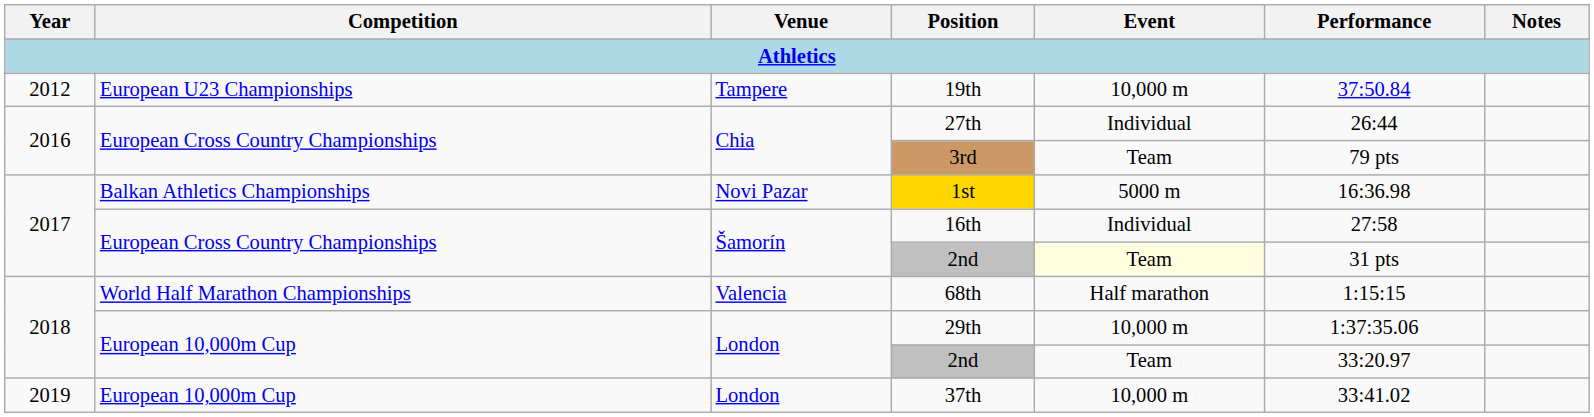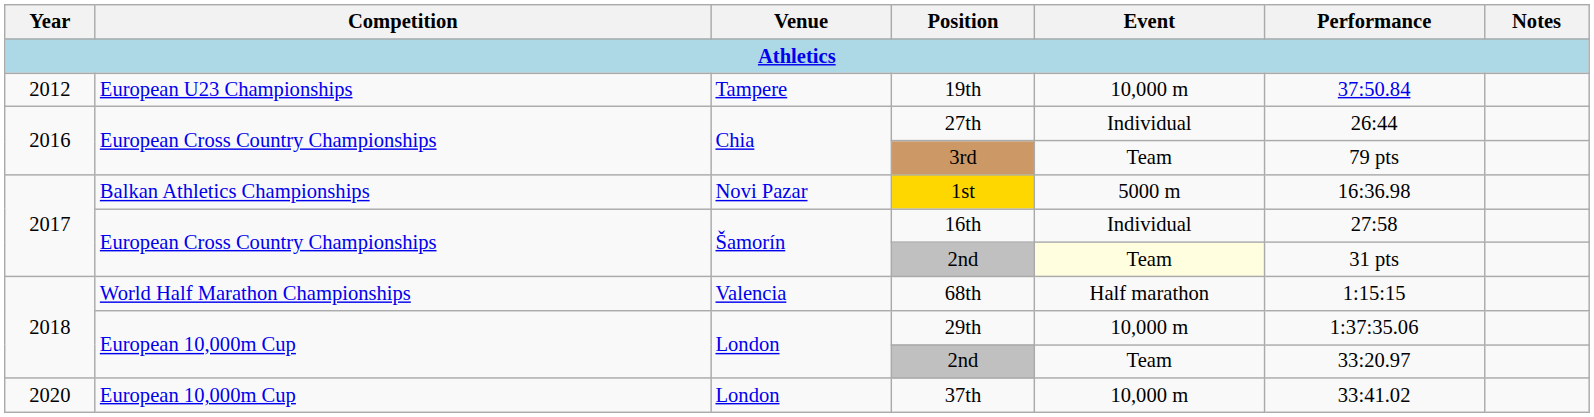 <table class="wikitable sortable" width=70% style="font-size:90%; text-align:center;">
 <tr>
 <th>Year</th>
 <th>Competition</th>
 <th>Venue</th>
 <th>Position</th>
 <th>Event</th>
 <th>Performance</th>
 <th>Notes</th>
 </tr>
 <tr>
 <td colspan="7" style="background:lightblue;"><strong><a href='#'>Athletics</a></strong></td>
 </tr>
 <tr>
 <td>2012</td>
 <td align=left><a href='#'>European U23 Championships</a></td>
 <td align=left> <a href='#'>Tampere</a></td>
 <td>19th</td>
 <td>10,000 m</td>
 <td><a href='#'>37:50.84</a></td>
 <td></td>
 </tr>
 <tr>
 <td rowspan=2>2016</td>
 <td align=left rowspan=2><a href='#'>European Cross Country Championships</a></td>
 <td align=left rowspan=2> <a href='#'>Chia</a></td>
 <td>27th</td>
 <td>Individual</td>
 <td>26:44</td>
 <td></td>
 </tr>
 <tr>
 <td bgcolor=cc9966>3rd</td>
 <td>Team</td>
 <td>79 pts</td>
 <td></td>
 </tr>
 <tr>
 <td rowspan=3>2017</td>
 <td align=left><a href='#'>Balkan Athletics Championships</a></td>
 <td align=left> <a href='#'>Novi Pazar</a></td>
 <td bgcolor=gold>1st</td>
 <td>5000 m</td>
 <td>16:36.98</td>
 <td></td>
 </tr>
 <tr>
 <td align=left rowspan=2><a href='#'>European Cross Country Championships</a></td>
 <td align=left rowspan=2> <a href='#'>Šamorín</a></td>
 <td>16th</td>
 <td>Individual</td>
 <td>27:58</td>
 <td></td>
 </tr>
 <tr>
 <td bgcolor=silver>2nd</td>
 <td style="background: lightyellow;">Team</td>
 <td>31 pts</td>
 <td></td>
 </tr>
 <tr>
 <td rowspan=3>2018</td>
 <td align=left><a href='#'>World Half Marathon Championships</a></td>
 <td align=left> <a href='#'>Valencia</a></td>
 <td>68th</td>
 <td>Half marathon</td>
 <td>1:15:15</td>
 <td></td>
 </tr>
 <tr>
 <td align=left rowspan=2><a href='#'>European 10,000m Cup</a></td>
 <td align=left rowspan=2> <a href='#'>London</a></td>
 <td>29th</td>
 <td>10,000 m</td>
 <td>1:37:35.06</td>
 <td></td>
 </tr>
 <tr>
 <td bgcolor=silver>2nd</td>
 <td>Team</td>
 <td>33:20.97</td>
 <td></td>
 </tr>
 <tr>
-<td>2019</td>
+<td>2020</td>
 <td align=left><a href='#'>European 10,000m Cup</a></td>
 <td align=left> <a href='#'>London</a></td>
 <td>37th</td>
 <td>10,000 m</td>
 <td>33:41.02</td>
 <td></td>
 </tr>
 </table>
